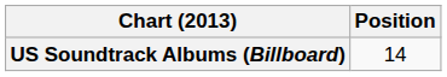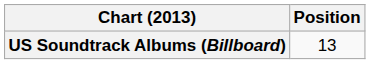 <table class="wikitable plainrowheaders" style="text-align:center">
 <tr>
 <th scope="col">Chart (2013)</th>
 <th scope="col">Position</th>
 </tr>
 <tr>
 <th scope="row">US Soundtrack Albums (<em>Billboard</em>)</th>
-<td>14</td>
+<td>13</td>
 </tr>
 </table>
